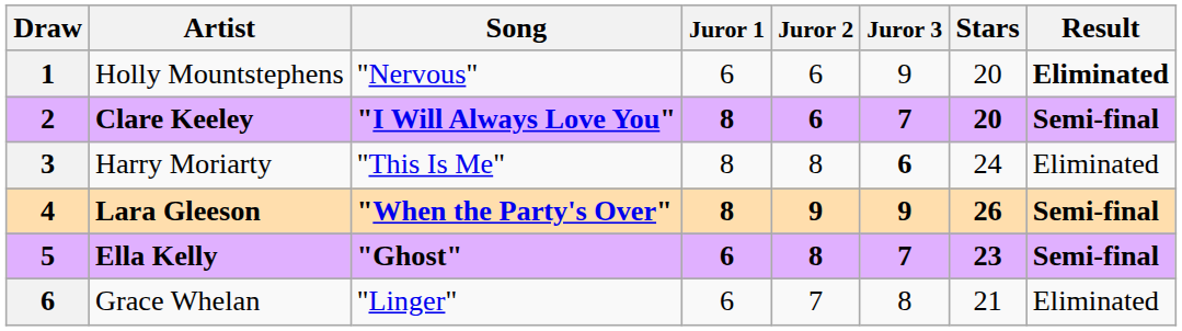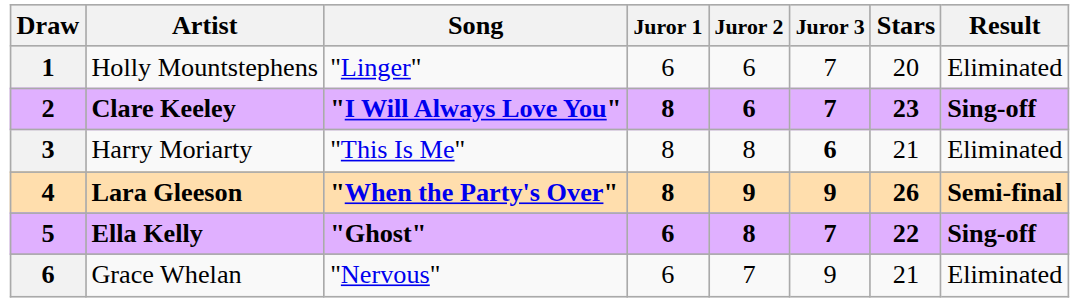 <table class="sortable wikitable plainrowheaders" style="margin: 1em auto 1em auto;">
 <tr>
 <th scope="col">Draw</th>
 <th scope="col">Artist</th>
 <th scope="col">Song </th>
 <th><small><abbr>Juror 1</abbr></small></th>
 <th><small><abbr>Juror 2</abbr></small></th>
 <th><small><abbr>Juror 3</abbr></small></th>
 <th scope="col">Stars</th>
 <th scope="col">Result</th>
 </tr>
 <tr>
 <th scope="row" style="text-align:center;">1</th>
 <td>Holly Mountstephens</td>
-<td>"<a href='#'>Nervous</a>" </td>
+<td>"<a href='#'>Linger</a>" </td>
 <td align="center">6</td>
 <td align="center">6</td>
-<td align="center">9</td>
+<td align="center">7</td>
 <td align="center">20</td>
-<td><strong>Eliminated</strong></td>
+<td>Eliminated</td>
 </tr>
 <tr style="font-weight: bold; background: #E0B0FF;">
 <th scope="row" style="text-align:center; font-weight:bold; background:#E0B0FF">2</th>
 <td>Clare Keeley</td>
 <td>"<a href='#'>I Will Always Love You</a>" </td>
 <td align="center">8</td>
 <td align="center">6</td>
 <td align="center">7</td>
-<td align="center">20</td>
-<td>Semi-final</td>
+<td align="center">23</td>
+<td>Sing-off</td>
 </tr>
 <tr>
 <th scope="row" style="text-align:center;">3</th>
 <td>Harry Moriarty</td>
 <td>"<a href='#'>This Is Me</a>" </td>
 <td align="center">8</td>
 <td align="center">8</td>
 <td align="center"><strong>6</strong></td>
-<td align="center">24</td>
+<td align="center">21</td>
 <td>Eliminated</td>
 </tr>
 <tr style="font-weight: bold; background:navajowhite;">
 <th scope="row" style="text-align:center; font-weight:bold; background:navajowhite">4</th>
 <td>Lara Gleeson</td>
 <td>"<a href='#'>When the Party's Over</a>" </td>
 <td align="center">8</td>
 <td align="center">9</td>
 <td align="center">9</td>
 <td align="center">26</td>
 <td>Semi-final</td>
 </tr>
 <tr style="font-weight: bold; background: #E0B0FF;">
 <th scope="row" style="text-align:center; font-weight:bold; background:#E0B0FF">5</th>
 <td>Ella Kelly</td>
 <td>"Ghost" </td>
 <td align="center">6</td>
 <td align="center">8</td>
 <td align="center">7</td>
-<td align="center">23</td>
-<td>Semi-final</td>
+<td align="center">22</td>
+<td>Sing-off</td>
 </tr>
 <tr>
 <th scope="row" style="text-align:center;">6</th>
 <td>Grace Whelan</td>
-<td>"<a href='#'>Linger</a>" </td>
+<td>"<a href='#'>Nervous</a>" </td>
 <td align="center">6</td>
 <td align="center">7</td>
-<td align="center">8</td>
+<td align="center">9</td>
 <td align="center">21</td>
 <td>Eliminated</td>
 </tr>
 </table>
